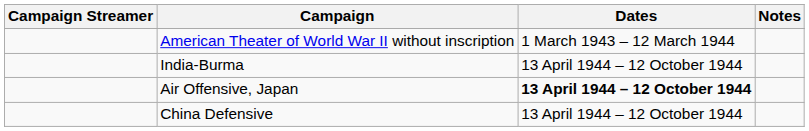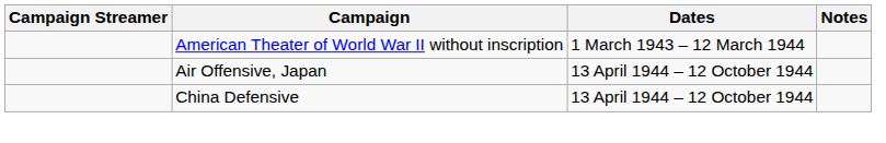 <table class="wikitable">
 <tr>
 <th>Campaign Streamer</th>
 <th>Campaign</th>
 <th>Dates</th>
 <th>Notes</th>
 </tr>
 <tr>
 </tr>
 <tr>
 <td></td>
 <td><a href='#'>American Theater of World War II</a> without inscription</td>
 <td>1 March 1943 – 12 March 1944</td>
 <td></td>
 </tr>
 <tr>
 <td></td>
-<td>India-Burma</td>
+<td>Air Offensive, Japan</td>
 <td>13 April 1944 – 12 October 1944</td>
-<td></td>
-</tr>
-<tr>
-<td></td>
-<td>Air Offensive, Japan</td>
-<td><strong>13 April 1944 – 12 October 1944</strong></td>
 <td></td>
 </tr>
 <tr>
 <td></td>
 <td>China Defensive</td>
 <td>13 April 1944 – 12 October 1944</td>
 <td></td>
 </tr>
 </table>
